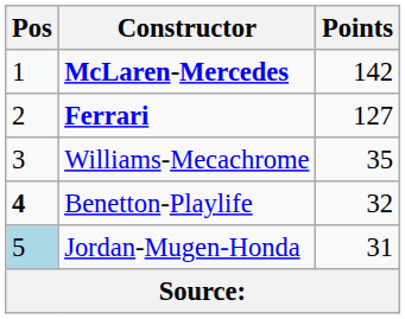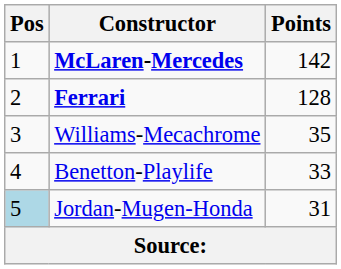 <table class="wikitable" style="font-size: 95%;">
 <tr>
 <th>Pos</th>
 <th>Constructor</th>
 <th>Points</th>
 </tr>
 <tr>
 <td>1</td>
 <td> <strong><a href='#'>McLaren</a>-<a href='#'>Mercedes</a></strong></td>
 <td align="right">142</td>
 </tr>
 <tr>
 <td>2</td>
 <td> <strong><a href='#'>Ferrari</a></strong></td>
-<td align="right">127</td>
+<td align="right">128</td>
 </tr>
 <tr>
 <td>3</td>
 <td> <a href='#'>Williams</a>-<a href='#'>Mecachrome</a></td>
 <td align="right">35</td>
 </tr>
 <tr>
-<td><strong>4</strong></td>
+<td>4</td>
 <td> <a href='#'>Benetton</a>-<a href='#'>Playlife</a></td>
-<td align="right">32</td>
+<td align="right">33</td>
 </tr>
 <tr>
 <td style="background: lightblue;">5</td>
 <td> <a href='#'>Jordan</a>-<a href='#'>Mugen-Honda</a></td>
 <td align="right">31</td>
 </tr>
 <tr>
 <th colspan=4>Source:</th>
 </tr>
 </table>
